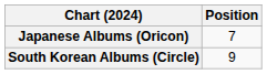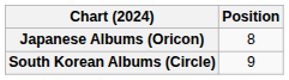 <table class="wikitable sortable plainrowheaders" style="text-align:center">
 <tr>
 <th scope="col">Chart (2024)</th>
 <th scope="col">Position</th>
 </tr>
 <tr>
 <th scope="row">Japanese Albums (Oricon)</th>
-<td>7</td>
+<td>8</td>
 </tr>
 <tr>
 <th scope="row">South Korean Albums (Circle)</th>
 <td>9</td>
 </tr>
 </table>
